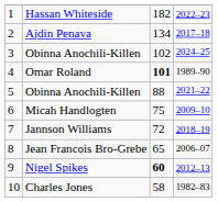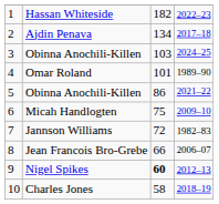 <table class="wikitable">
 <tr>
 </tr>
 <tr>
 <td>1</td>
 <td><a href='#'>Hassan Whiteside</a></td>
 <td>182</td>
 <td style="font-size:80%;"><a href='#'>2022–23</a></td>
 </tr>
 <tr>
 <td>2</td>
 <td><a href='#'>Ajdin Penava</a></td>
 <td>134</td>
 <td style="font-size:80%;"><a href='#'>2017–18</a></td>
 </tr>
 <tr>
 <td>3</td>
 <td>Obinna Anochili-Killen</td>
-<td>102</td>
+<td>103</td>
 <td style="font-size:80%;"><a href='#'>2024–25</a></td>
 </tr>
 <tr>
 <td>4</td>
 <td>Omar Roland</td>
-<td><strong>101</strong></td>
+<td>101</td>
 <td style="font-size:80%;">1989–90</td>
 </tr>
 <tr>
 <td>5</td>
 <td>Obinna Anochili-Killen</td>
-<td>88</td>
+<td>86</td>
 <td style="font-size:80%;"><a href='#'>2021–22</a></td>
 </tr>
 <tr>
 <td>6</td>
 <td>Micah Handlogten</td>
 <td>75</td>
 <td style="font-size:80%;"><a href='#'>2009–10</a></td>
 </tr>
 <tr>
 <td>7</td>
 <td>Jannson Williams</td>
 <td>72</td>
-<td style="font-size:80%;"><a href='#'>2018–19</a></td>
+<td style="font-size:80%;">1982–83</td>
 </tr>
 <tr>
 <td>8</td>
 <td>Jean Francois Bro-Grebe</td>
-<td>65</td>
+<td>66</td>
 <td style="font-size:80%;">2006–07</td>
 </tr>
 <tr>
 <td>9</td>
 <td><a href='#'>Nigel Spikes</a></td>
 <td><strong>60</strong></td>
 <td style="font-size:80%;"><a href='#'>2012–13</a></td>
 </tr>
 <tr>
 <td>10</td>
 <td>Charles Jones</td>
 <td>58</td>
-<td style="font-size:80%;">1982–83</td>
+<td style="font-size:80%;"><a href='#'>2018–19</a></td>
 </tr>
 </table>
